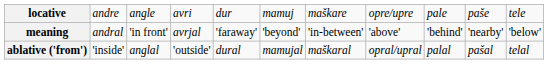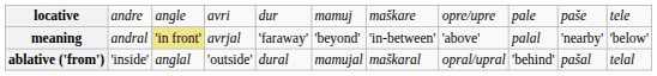 <table class="wikitable">
 <tr>
 <th>locative</th>
 <td><em>andre</em></td>
 <td><em>angle</em></td>
 <td><em>avri</em></td>
 <td><em>dur</em></td>
 <td><em>mamuj</em></td>
 <td><em>maškare</em></td>
 <td><em>opre/upre</em></td>
 <td><em>pale</em></td>
 <td><em>paše</em></td>
 <td><em>tele</em></td>
 </tr>
 <tr>
 <th>meaning</th>
 <td><em>andral</em></td>
-<td>'in front'</td>
+<td style="background: khaki;">'in front'</td>
 <td><em>avrjal</em></td>
 <td>'faraway'</td>
 <td>'beyond'</td>
 <td>'in-between'</td>
 <td>'above'</td>
-<td>'behind'</td>
+<td><em>palal</em></td>
 <td>'nearby'</td>
 <td>'below'</td>
 </tr>
 <tr>
 <th>ablative ('from')</th>
 <td>'inside'</td>
 <td><em>anglal</em></td>
 <td>'outside'</td>
 <td><em>dural</em></td>
 <td><em>mamujal</em></td>
 <td><em>maškaral</em></td>
 <td><em>opral/upral</em></td>
-<td><em>palal</em></td>
+<td>'behind'</td>
 <td><em>pašal</em></td>
 <td><em>telal</em></td>
 </tr>
 </table>
